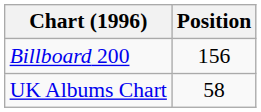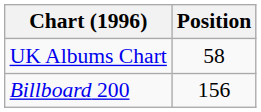 <table class="wikitable sortable">
 <tr>
 <th>Chart (1996)</th>
 <th>Position</th>
 </tr>
 <tr>
+<td align="left"><a href='#'>UK Albums Chart</a></td>
+<td align="center">58</td>
+</tr>
+<tr>
 <td align="left"><a href='#'><em>Billboard</em> 200</a></td>
 <td align="center">156</td>
 </tr>
-<tr>
-<td align="left"><a href='#'>UK Albums Chart</a></td>
-<td align="center">58</td>
-</tr>
 </table>
